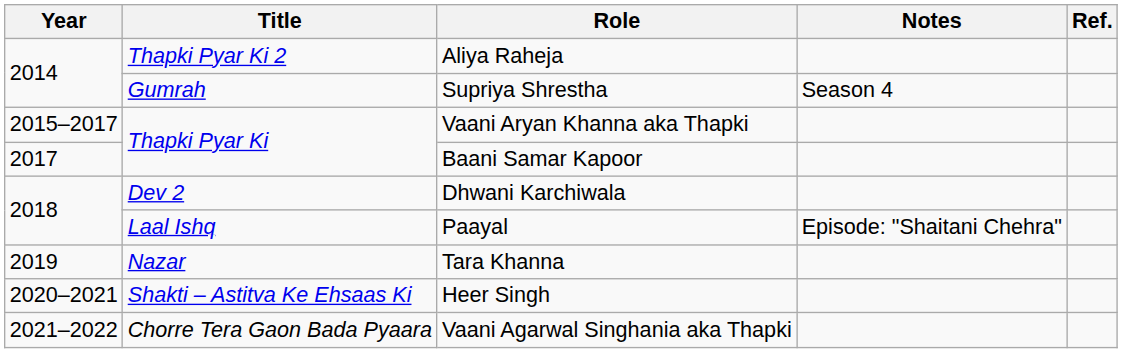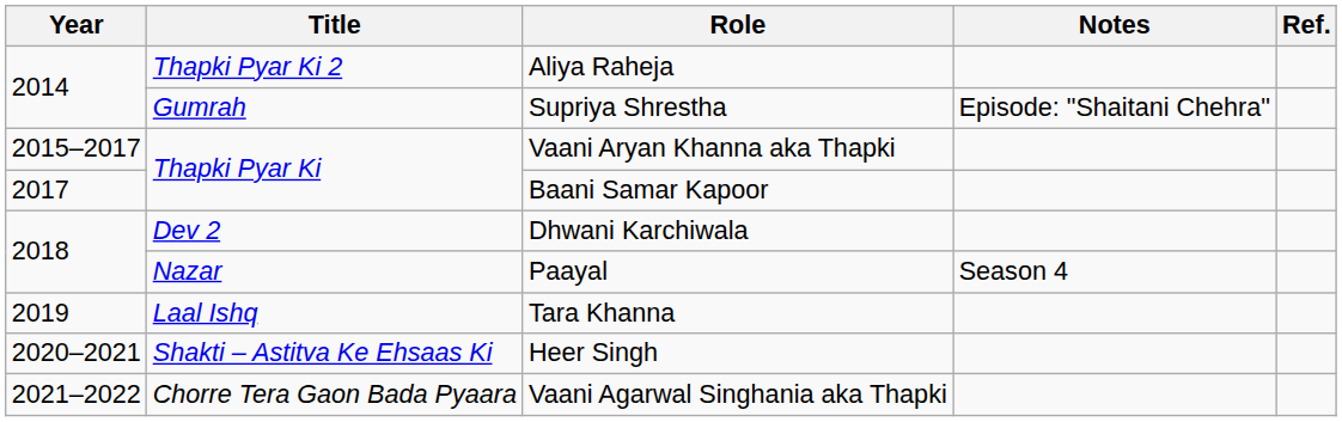 <table class="wikitable sortable" style=>
 <tr>
 <th>Year</th>
 <th>Title</th>
 <th>Role</th>
 <th>Notes</th>
 <th>Ref.</th>
 </tr>
 <tr>
 <td rowspan="2">2014</td>
 <td><em><a href='#'>Thapki Pyar Ki 2</a></em></td>
 <td>Aliya Raheja</td>
 <td></td>
 <td></td>
 </tr>
 <tr>
 <td><em><a href='#'>Gumrah</a></em></td>
 <td>Supriya Shrestha</td>
-<td>Season 4</td>
+<td>Episode: "Shaitani Chehra"</td>
 <td></td>
 </tr>
 <tr>
 <td>2015–2017</td>
 <td rowspan="2"><em><a href='#'>Thapki Pyar Ki</a></em></td>
 <td>Vaani Aryan Khanna aka  Thapki</td>
 <td></td>
 <td></td>
 </tr>
 <tr>
 <td>2017</td>
 <td>Baani Samar Kapoor</td>
 <td></td>
 <td></td>
 </tr>
 <tr>
 <td rowspan="2">2018</td>
 <td><em><a href='#'>Dev 2</a></em></td>
 <td>Dhwani Karchiwala</td>
 <td></td>
 <td></td>
 </tr>
 <tr>
-<td><em><a href='#'>Laal Ishq</a></em></td>
+<td><em><a href='#'>Nazar</a></em></td>
 <td>Paayal</td>
-<td>Episode: "Shaitani Chehra"</td>
+<td>Season 4</td>
 <td></td>
 </tr>
 <tr>
 <td>2019</td>
-<td><em><a href='#'>Nazar</a></em></td>
+<td><em><a href='#'>Laal Ishq</a></em></td>
 <td>Tara Khanna</td>
 <td></td>
 <td></td>
 </tr>
 <tr>
 <td>2020–2021</td>
 <td><em><a href='#'>Shakti – Astitva Ke Ehsaas Ki</a></em></td>
 <td>Heer Singh</td>
 <td></td>
 <td></td>
 </tr>
 <tr>
 <td>2021–2022</td>
 <td><em>Chorre Tera Gaon Bada Pyaara</em></td>
 <td rowspan="3">Vaani Agarwal Singhania aka Thapki</td>
 <td></td>
 <td></td>
 </tr>
 </table>
